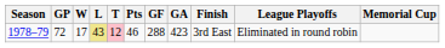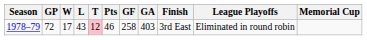 <table class="wikitable">
 <tr>
 <th>Season</th>
 <th>GP</th>
 <th>W</th>
 <th>L</th>
 <th>T</th>
 <th>Pts</th>
 <th>GF</th>
 <th>GA</th>
 <th>Finish</th>
 <th>League Playoffs</th>
 <th>Memorial Cup</th>
 </tr>
 <tr>
 <td><a href='#'>1978–79</a></td>
 <td>72</td>
 <td>17</td>
-<td style="background: khaki;">43</td>
+<td>43</td>
 <td style="background: pink;">12</td>
 <td>46</td>
-<td>288</td>
-<td>423</td>
+<td>258</td>
+<td>403</td>
 <td>3rd East</td>
 <td>Eliminated in round robin</td>
 <td></td>
 </tr>
 </table>
